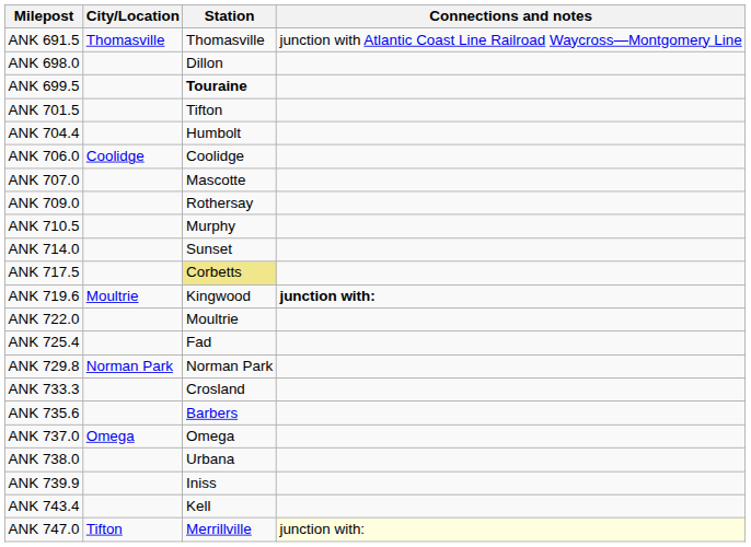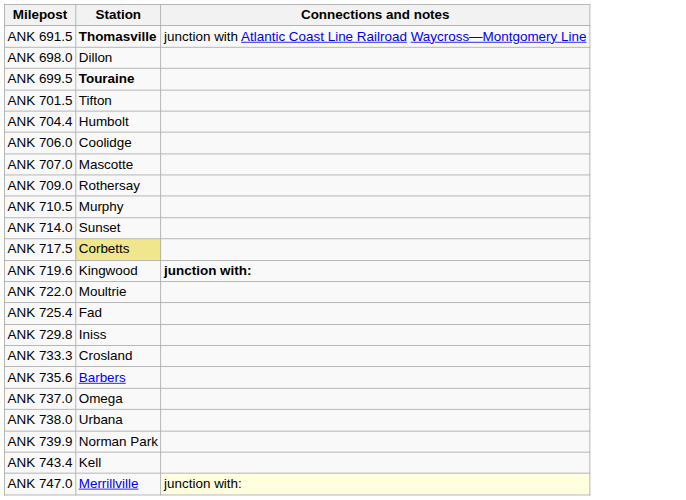 <table class="wikitable">
 <tr>
 <th>Milepost</th>
-<th>City/Location</th>
 <th>Station</th>
 <th>Connections and notes</th>
 </tr>
 <tr>
 <td>ANK 691.5</td>
-<td><a href='#'>Thomasville</a></td>
-<td>Thomasville</td>
+<td><strong>Thomasville</strong></td>
 <td>junction with <a href='#'>Atlantic Coast Line Railroad</a> <a href='#'>Waycross—Montgomery Line</a></td>
 </tr>
 <tr>
 <td>ANK 698.0</td>
-<td></td>
 <td>Dillon</td>
 <td></td>
 </tr>
 <tr>
 <td>ANK 699.5</td>
-<td></td>
 <td><strong>Touraine</strong></td>
 <td></td>
 </tr>
 <tr>
 <td>ANK 701.5</td>
-<td></td>
 <td>Tifton</td>
 <td></td>
 </tr>
 <tr>
 <td>ANK 704.4</td>
-<td></td>
 <td>Humbolt</td>
 <td></td>
 </tr>
 <tr>
 <td>ANK 706.0</td>
-<td><a href='#'>Coolidge</a></td>
 <td>Coolidge</td>
 <td></td>
 </tr>
 <tr>
 <td>ANK 707.0</td>
-<td></td>
 <td>Mascotte</td>
 <td></td>
 </tr>
 <tr>
 <td>ANK 709.0</td>
-<td></td>
 <td>Rothersay</td>
 <td></td>
 </tr>
 <tr>
 <td>ANK 710.5</td>
-<td></td>
 <td>Murphy</td>
 <td></td>
 </tr>
 <tr>
 <td>ANK 714.0</td>
-<td></td>
 <td>Sunset</td>
 <td></td>
 </tr>
 <tr>
 <td>ANK 717.5</td>
-<td></td>
 <td style="background: khaki;">Corbetts</td>
 <td></td>
 </tr>
 <tr>
 <td>ANK 719.6</td>
-<td><a href='#'>Moultrie</a></td>
 <td>Kingwood</td>
 <td><strong>junction with:<br></strong></td>
 </tr>
 <tr>
 <td>ANK 722.0</td>
-<td></td>
 <td>Moultrie</td>
 <td></td>
 </tr>
 <tr>
 <td>ANK 725.4</td>
-<td></td>
 <td>Fad</td>
 <td></td>
 </tr>
 <tr>
 <td>ANK 729.8</td>
-<td><a href='#'>Norman Park</a></td>
-<td>Norman Park</td>
+<td>Iniss</td>
 <td></td>
 </tr>
 <tr>
 <td>ANK 733.3</td>
-<td></td>
 <td>Crosland</td>
 <td></td>
 </tr>
 <tr>
 <td>ANK 735.6</td>
-<td></td>
 <td><a href='#'>Barbers</a></td>
 <td></td>
 </tr>
 <tr>
 <td>ANK 737.0</td>
-<td><a href='#'>Omega</a></td>
 <td>Omega</td>
 <td></td>
 </tr>
 <tr>
 <td>ANK 738.0</td>
-<td></td>
 <td>Urbana</td>
 <td></td>
 </tr>
 <tr>
 <td>ANK 739.9</td>
-<td></td>
-<td>Iniss</td>
+<td>Norman Park</td>
 <td></td>
 </tr>
 <tr>
 <td>ANK 743.4</td>
-<td></td>
 <td>Kell</td>
 <td></td>
 </tr>
 <tr>
 <td>ANK 747.0</td>
-<td><a href='#'>Tifton</a></td>
 <td><a href='#'>Merrillville</a></td>
 <td style="background: lightyellow;">junction with:<br></td>
 </tr>
 </table>
